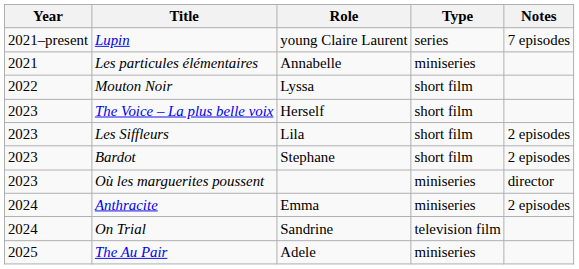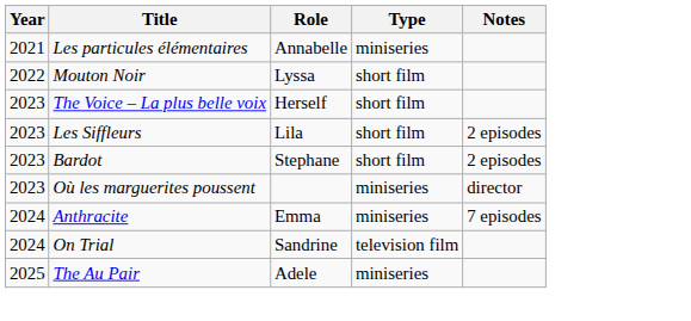 <table class="wikitable sortable">
 <tr>
 <th>Year</th>
 <th>Title</th>
 <th>Role</th>
 <th>Type</th>
 <th class="unsortable">Notes</th>
-</tr>
-<tr>
-<td>2021–present</td>
-<td><em><a href='#'>Lupin</a></em></td>
-<td>young Claire Laurent</td>
-<td>series</td>
-<td>7 episodes</td>
 </tr>
 <tr>
 <td>2021</td>
 <td><em>Les particules élémentaires</em></td>
 <td>Annabelle</td>
 <td>miniseries</td>
 <td></td>
 </tr>
 <tr>
 <td>2022</td>
 <td><em>Mouton Noir</em></td>
 <td>Lyssa</td>
 <td>short film</td>
 <td></td>
 </tr>
 <tr>
 <td>2023</td>
 <td><em><a href='#'>The Voice – La plus belle voix</a></em></td>
 <td>Herself</td>
 <td>short film</td>
 <td></td>
 </tr>
 <tr>
 <td>2023</td>
 <td><em>Les Siffleurs</em></td>
 <td>Lila</td>
 <td>short film</td>
 <td>2 episodes</td>
 </tr>
 <tr>
 <td>2023</td>
 <td><em>Bardot</em></td>
 <td>Stephane</td>
 <td>short film</td>
 <td>2 episodes</td>
 </tr>
 <tr>
 <td>2023</td>
 <td><em>Où les marguerites poussent</em></td>
 <td></td>
 <td>miniseries</td>
 <td>director</td>
 </tr>
 <tr>
 <td>2024</td>
 <td><em><a href='#'>Anthracite</a></em></td>
 <td>Emma</td>
 <td>miniseries</td>
-<td>2 episodes</td>
+<td>7 episodes</td>
 </tr>
 <tr>
 <td>2024</td>
 <td><em>On Trial</em></td>
 <td>Sandrine</td>
 <td>television film</td>
 <td></td>
 </tr>
 <tr>
 <td>2025</td>
 <td><em><a href='#'>The Au Pair</a></em></td>
 <td>Adele</td>
 <td>miniseries</td>
 <td></td>
 </tr>
 </table>
